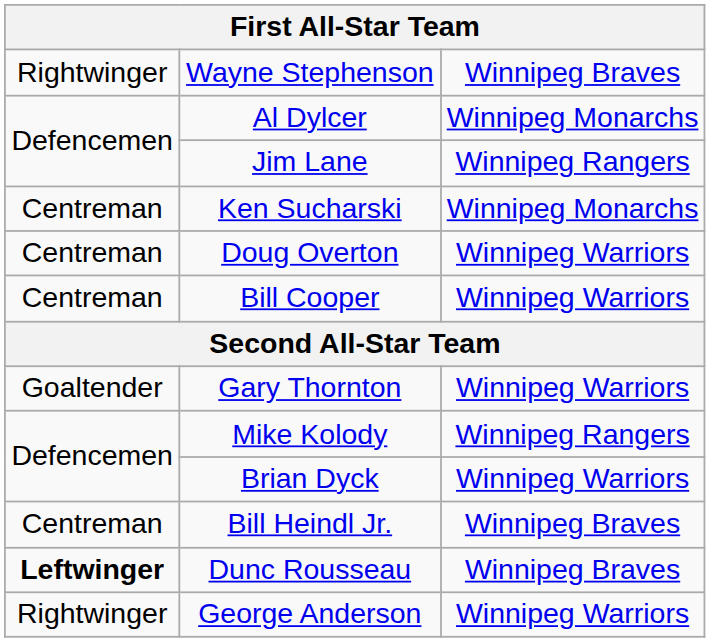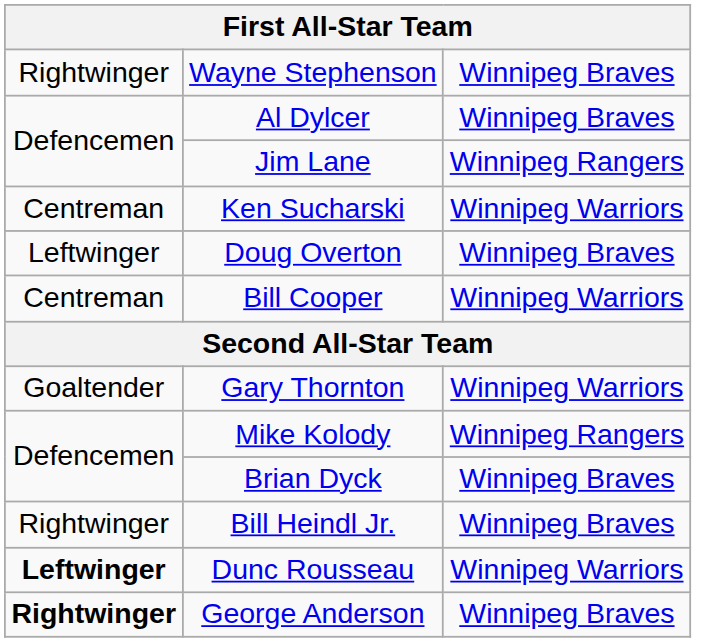 <table class="wikitable" style="text-align:center">
 <tr>
 <th colspan="6">First All-Star Team</th>
 </tr>
 <tr>
 <td>Rightwinger</td>
 <td><a href='#'>Wayne Stephenson</a></td>
 <td><a href='#'>Winnipeg Braves</a></td>
 </tr>
 <tr>
 <td rowspan="2">Defencemen</td>
 <td><a href='#'>Al Dylcer</a></td>
-<td><a href='#'>Winnipeg Monarchs</a></td>
+<td><a href='#'>Winnipeg Braves</a></td>
 </tr>
 <tr>
 <td><a href='#'>Jim Lane</a></td>
 <td><a href='#'>Winnipeg Rangers</a></td>
 </tr>
 <tr>
 <td>Centreman</td>
 <td><a href='#'>Ken Sucharski</a></td>
-<td><a href='#'>Winnipeg Monarchs</a></td>
+<td><a href='#'>Winnipeg Warriors</a></td>
 </tr>
 <tr>
-<td>Centreman</td>
+<td>Leftwinger</td>
 <td><a href='#'>Doug Overton</a></td>
-<td><a href='#'>Winnipeg Warriors</a></td>
+<td><a href='#'>Winnipeg Braves</a></td>
 </tr>
 <tr>
 <td>Centreman</td>
 <td><a href='#'>Bill Cooper</a></td>
 <td><a href='#'>Winnipeg Warriors</a></td>
 </tr>
 <tr>
 <th colspan="6">Second All-Star Team</th>
 </tr>
 <tr>
 <td>Goaltender</td>
 <td><a href='#'>Gary Thornton</a></td>
 <td><a href='#'>Winnipeg Warriors</a></td>
 </tr>
 <tr>
 <td rowspan="2">Defencemen</td>
 <td><a href='#'>Mike Kolody</a></td>
 <td><a href='#'>Winnipeg Rangers</a></td>
 </tr>
 <tr>
 <td><a href='#'>Brian Dyck</a></td>
-<td><a href='#'>Winnipeg Warriors</a></td>
+<td><a href='#'>Winnipeg Braves</a></td>
 </tr>
 <tr>
-<td>Centreman</td>
+<td>Rightwinger</td>
 <td><a href='#'>Bill Heindl Jr.</a></td>
 <td><a href='#'>Winnipeg Braves</a></td>
 </tr>
 <tr>
 <td><strong>Leftwinger</strong></td>
 <td><a href='#'>Dunc Rousseau</a></td>
+<td><a href='#'>Winnipeg Warriors</a></td>
+</tr>
+<tr>
+<td><strong>Rightwinger</strong></td>
+<td><a href='#'>George Anderson</a></td>
 <td><a href='#'>Winnipeg Braves</a></td>
 </tr>
-<tr>
-<td>Rightwinger</td>
-<td><a href='#'>George Anderson</a></td>
-<td><a href='#'>Winnipeg Warriors</a></td>
-</tr>
 </table>
